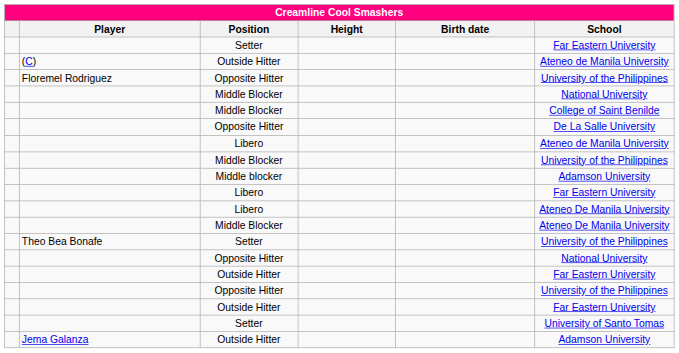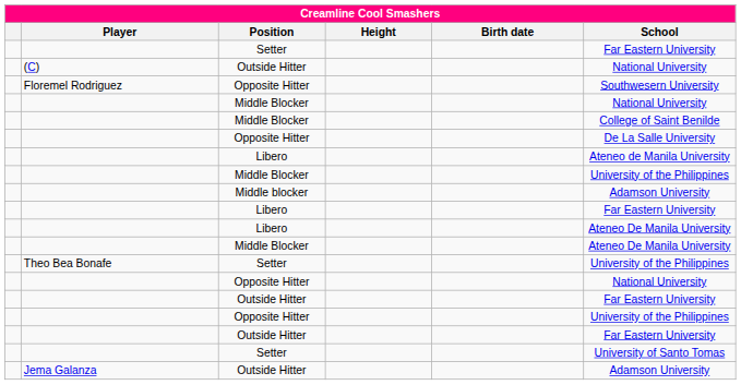 <table class="wikitable sortable" style="font-size:95%; text-align:left;">
 <tr>
 <th colspan="7" style= "background:#FF007F; color:white; text-align: center"><strong>Creamline Cool Smashers</strong></th>
 </tr>
 <tr style="background:#FFFFFF;">
 <th style= "align=center; width:1em;"></th>
 <th style= "align=center;width:17em;">Player</th>
 <th style= "align=center; width:9em;">Position</th>
 <th style= "align=center; width:9em;">Height</th>
 <th style= "align=center; width:13em;">Birth date</th>
 <th style= "align=center; width:13em;">School</th>
 </tr>
 <tr align=center>
 <td></td>
 <td align=left> </td>
 <td>Setter</td>
 <td></td>
 <td align=right></td>
 <td><a href='#'>Far Eastern University</a></td>
 </tr>
 <tr align=center>
 <td></td>
 <td align=left>  (<a href='#'>C</a>)</td>
 <td>Outside Hitter</td>
 <td></td>
 <td align=right></td>
-<td><a href='#'>Ateneo de Manila University</a></td>
+<td><a href='#'>National University</a></td>
 </tr>
 <tr align=center>
 <td></td>
 <td align=left> Floremel Rodriguez</td>
 <td>Opposite Hitter</td>
 <td></td>
 <td align=right></td>
-<td><a href='#'>University of the Philippines</a></td>
+<td><a href='#'>Southwesern University</a></td>
 </tr>
 <tr align=center>
 <td></td>
 <td align=left> </td>
 <td>Middle Blocker</td>
 <td></td>
 <td align=right></td>
 <td><a href='#'>National University</a></td>
 </tr>
 <tr align=center>
 <td></td>
 <td align=left> </td>
 <td>Middle Blocker</td>
 <td></td>
 <td align="right"></td>
 <td><a href='#'>College of Saint Benilde</a></td>
 </tr>
 <tr align=center>
 <td></td>
 <td align=left> </td>
 <td>Opposite Hitter</td>
 <td></td>
 <td align="right"></td>
 <td><a href='#'>De La Salle University</a></td>
 </tr>
 <tr align=center>
 <td></td>
 <td align=left> </td>
 <td>Libero</td>
 <td></td>
 <td align="right"></td>
 <td><a href='#'>Ateneo de Manila University</a></td>
 </tr>
 <tr align=center>
 <td></td>
 <td align=left> </td>
 <td>Middle Blocker</td>
 <td></td>
 <td align="right"></td>
 <td><a href='#'>University of the Philippines</a></td>
 </tr>
 <tr align=center>
 <td></td>
 <td align=left> </td>
 <td>Middle blocker</td>
 <td></td>
 <td align=right></td>
 <td><a href='#'>Adamson University</a></td>
 </tr>
 <tr align=center>
 <td></td>
 <td align=left> </td>
 <td>Libero</td>
 <td></td>
 <td align="right"></td>
 <td><a href='#'>Far Eastern University</a></td>
 </tr>
 <tr align=center>
 <td></td>
 <td align=left> </td>
 <td>Libero</td>
 <td></td>
 <td align="right"></td>
 <td><a href='#'>Ateneo De Manila University</a></td>
 </tr>
 <tr align=center>
 <td></td>
 <td align=left> </td>
 <td>Middle Blocker</td>
 <td></td>
 <td align="right"></td>
 <td><a href='#'>Ateneo De Manila University</a></td>
 </tr>
 <tr align=center>
 <td></td>
 <td align=left> Theo Bea Bonafe</td>
 <td>Setter</td>
 <td></td>
 <td></td>
 <td><a href='#'>University of the Philippines</a></td>
 </tr>
 <tr align=center>
 <td></td>
 <td align=left> </td>
 <td>Opposite Hitter</td>
 <td></td>
 <td align="right"></td>
 <td><a href='#'>National University</a></td>
 </tr>
 <tr align=center>
 <td></td>
 <td align=left> </td>
 <td>Outside Hitter</td>
 <td></td>
 <td align="right"></td>
 <td><a href='#'>Far Eastern University</a></td>
 </tr>
 <tr align=center>
 <td></td>
 <td align=left> </td>
 <td>Opposite Hitter</td>
 <td></td>
 <td align="right"></td>
 <td><a href='#'>University of the Philippines</a></td>
 </tr>
 <tr align=center>
 <td></td>
 <td align=left> </td>
 <td>Outside Hitter</td>
 <td></td>
 <td align="right"></td>
 <td><a href='#'>Far Eastern University</a></td>
 </tr>
 <tr align=center>
 <td></td>
 <td align=left> </td>
 <td>Setter</td>
 <td></td>
 <td align="right"></td>
 <td><a href='#'>University of Santo Tomas</a></td>
 </tr>
 <tr align=center>
 <td></td>
 <td align=left> <a href='#'>Jema Galanza</a></td>
 <td>Outside Hitter</td>
 <td></td>
 <td align=right></td>
 <td><a href='#'>Adamson University</a></td>
 </tr>
 </table>
